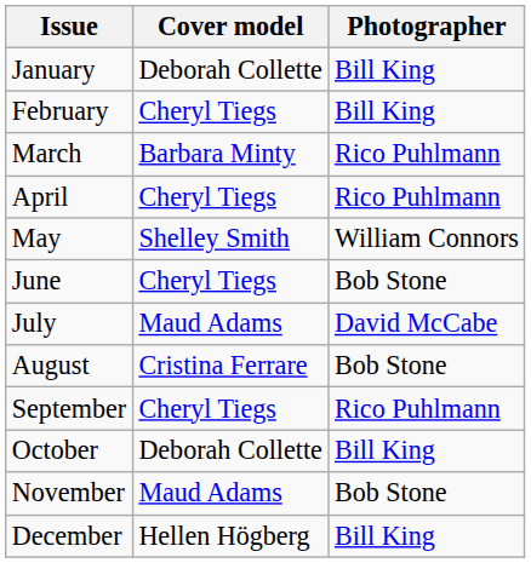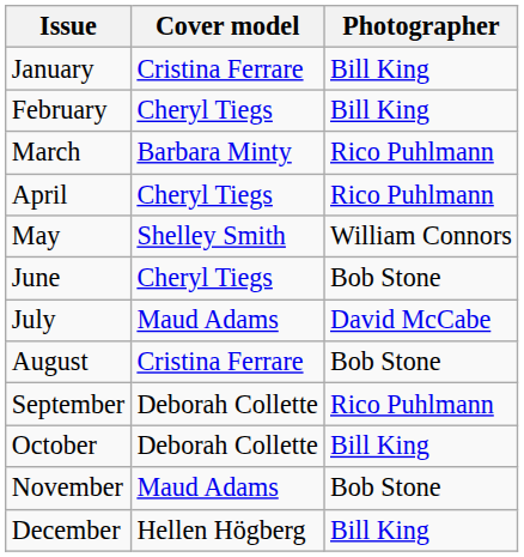 <table class="sortable wikitable">
 <tr>
 <th>Issue</th>
 <th>Cover model</th>
 <th>Photographer</th>
 </tr>
 <tr>
 <td>January</td>
-<td>Deborah Collette</td>
+<td><a href='#'>Cristina Ferrare</a></td>
 <td><a href='#'>Bill King</a></td>
 </tr>
 <tr>
 <td>February</td>
 <td><a href='#'>Cheryl Tiegs</a></td>
 <td><a href='#'>Bill King</a></td>
 </tr>
 <tr>
 <td>March</td>
 <td><a href='#'>Barbara Minty</a></td>
 <td><a href='#'>Rico Puhlmann</a></td>
 </tr>
 <tr>
 <td>April</td>
 <td><a href='#'>Cheryl Tiegs</a></td>
 <td><a href='#'>Rico Puhlmann</a></td>
 </tr>
 <tr>
 <td>May</td>
 <td><a href='#'>Shelley Smith</a></td>
 <td>William Connors</td>
 </tr>
 <tr>
 <td>June</td>
 <td><a href='#'>Cheryl Tiegs</a></td>
 <td>Bob Stone</td>
 </tr>
 <tr>
 <td>July</td>
 <td><a href='#'>Maud Adams</a></td>
 <td><a href='#'>David McCabe</a></td>
 </tr>
 <tr>
 <td>August</td>
 <td><a href='#'>Cristina Ferrare</a></td>
 <td>Bob Stone</td>
 </tr>
 <tr>
 <td>September</td>
-<td><a href='#'>Cheryl Tiegs</a></td>
+<td>Deborah Collette</td>
 <td><a href='#'>Rico Puhlmann</a></td>
 </tr>
 <tr>
 <td>October</td>
 <td>Deborah Collette</td>
 <td><a href='#'>Bill King</a></td>
 </tr>
 <tr>
 <td>November</td>
 <td><a href='#'>Maud Adams</a></td>
 <td>Bob Stone</td>
 </tr>
 <tr>
 <td>December</td>
 <td>Hellen Högberg</td>
 <td><a href='#'>Bill King</a></td>
 </tr>
 </table>
